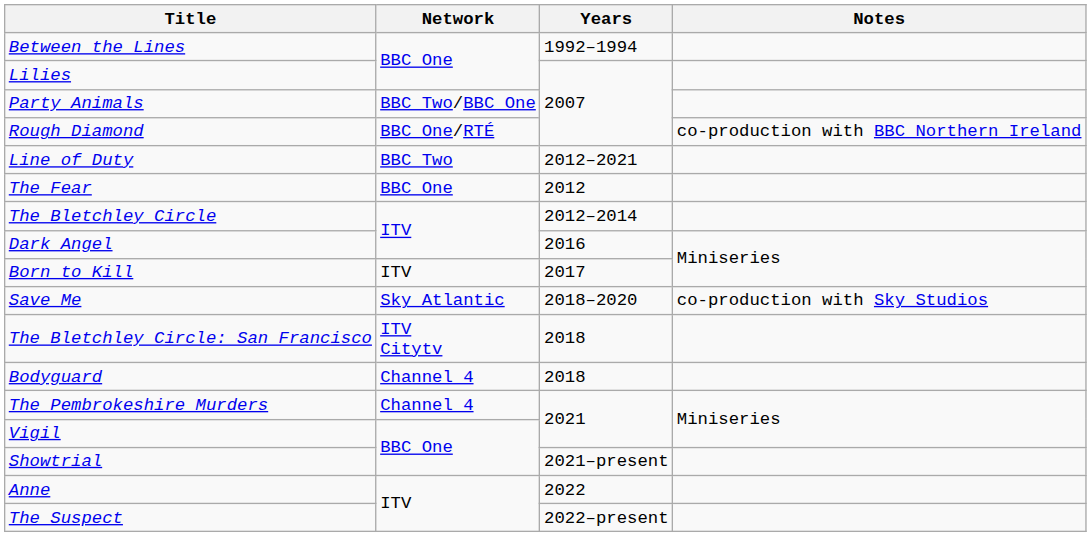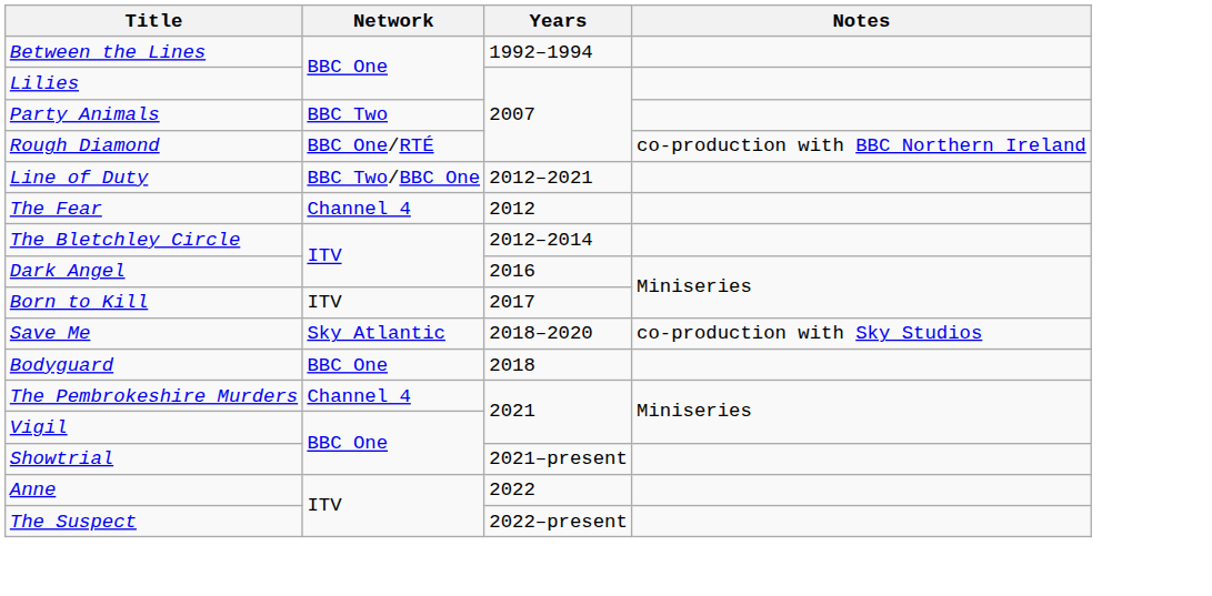 <table class="wikitable sortable">
 <tr>
 <th>Title</th>
 <th>Network</th>
 <th>Years</th>
 <th>Notes</th>
 </tr>
 <tr>
 <td><em><a href='#'>Between the Lines</a></em></td>
 <td rowspan="2"><a href='#'>BBC One</a></td>
 <td>1992–1994</td>
 <td></td>
 </tr>
 <tr>
 <td><em><a href='#'>Lilies</a></em></td>
 <td rowspan="3">2007</td>
 <td></td>
 </tr>
 <tr>
 <td><em><a href='#'>Party Animals</a></em></td>
-<td><a href='#'>BBC Two</a>/<a href='#'>BBC One</a></td>
+<td><a href='#'>BBC Two</a></td>
 <td></td>
 </tr>
 <tr>
 <td><em><a href='#'>Rough Diamond</a></em></td>
 <td><a href='#'>BBC One</a>/<a href='#'>RTÉ</a></td>
 <td>co-production with <a href='#'>BBC Northern Ireland</a></td>
 </tr>
 <tr>
 <td><em><a href='#'>Line of Duty</a></em></td>
-<td><a href='#'>BBC Two</a></td>
+<td><a href='#'>BBC Two</a>/<a href='#'>BBC One</a></td>
 <td>2012–2021</td>
 <td></td>
 </tr>
 <tr>
 <td><em><a href='#'>The Fear</a></em></td>
-<td><a href='#'>BBC One</a></td>
+<td><a href='#'>Channel 4</a></td>
 <td>2012</td>
 <td></td>
 </tr>
 <tr>
 <td><em><a href='#'>The Bletchley Circle</a></em></td>
 <td rowspan="2"><a href='#'>ITV</a></td>
 <td>2012–2014</td>
 <td></td>
 </tr>
 <tr>
 <td><em><a href='#'>Dark Angel</a></em></td>
 <td>2016</td>
 <td rowspan="2">Miniseries</td>
 </tr>
 <tr>
 <td><em><a href='#'>Born to Kill</a></em></td>
 <td>ITV</td>
 <td>2017</td>
 </tr>
 <tr>
 <td><em><a href='#'>Save Me</a></em></td>
 <td><a href='#'>Sky Atlantic</a></td>
 <td>2018–2020</td>
 <td>co-production with <a href='#'>Sky Studios</a></td>
 </tr>
 <tr>
-<td><em><a href='#'>The Bletchley Circle: San Francisco</a></em></td>
-<td><a href='#'>ITV</a><br><a href='#'>Citytv</a></td>
-<td>2018</td>
-<td></td>
-</tr>
-<tr>
 <td><em><a href='#'>Bodyguard</a></em></td>
-<td><a href='#'>Channel 4</a></td>
+<td><a href='#'>BBC One</a></td>
 <td>2018</td>
 <td></td>
 </tr>
 <tr>
 <td><em><a href='#'>The Pembrokeshire Murders</a></em></td>
 <td><a href='#'>Channel 4</a></td>
 <td rowspan="2">2021</td>
 <td rowspan="2">Miniseries</td>
 </tr>
 <tr>
 <td><em><a href='#'>Vigil</a></em></td>
 <td rowspan="2"><a href='#'>BBC One</a></td>
 </tr>
 <tr>
 <td><em><a href='#'>Showtrial</a></em></td>
 <td>2021–present</td>
 </tr>
 <tr>
 <td><em><a href='#'>Anne</a></em></td>
 <td rowspan="2">ITV</td>
 <td>2022</td>
 <td></td>
 </tr>
 <tr>
 <td><em><a href='#'>The Suspect</a></em></td>
 <td>2022–present</td>
 <td></td>
 </tr>
 </table>
